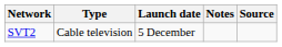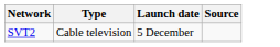 <table class="wikitable sortable">
 <tr>
 <th>Network</th>
 <th>Type</th>
 <th>Launch date</th>
-<th>Notes</th>
 <th>Source</th>
 </tr>
 <tr>
 <td><a href='#'>SVT2</a></td>
 <td>Cable television</td>
 <td>5 December</td>
 <td></td>
-<td></td>
 </tr>
 </table>
